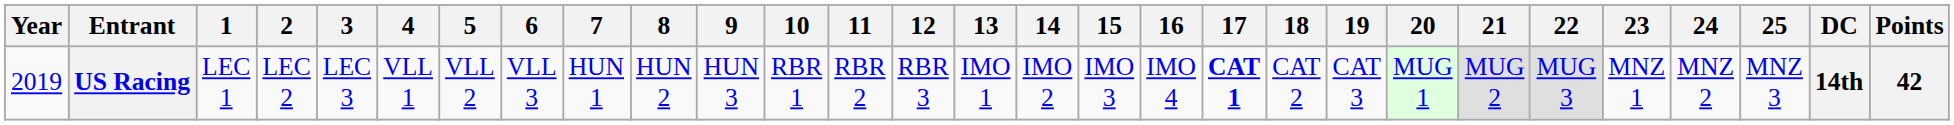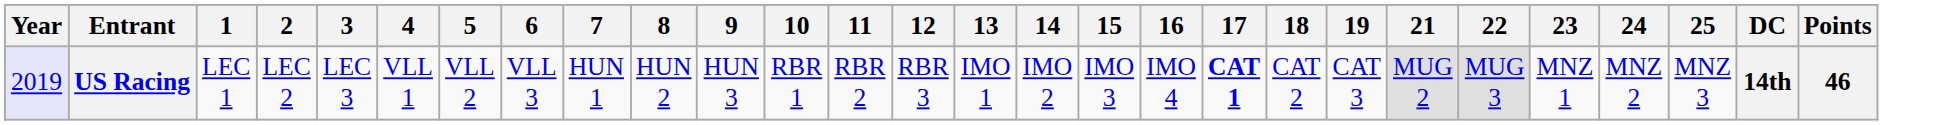 <table class="wikitable" style="text-align:center; font-size:85%">
 <tr>
 <th>Year</th>
 <th>Entrant</th>
 <th>1</th>
 <th>2</th>
 <th>3</th>
 <th>4</th>
 <th>5</th>
 <th>6</th>
 <th>7</th>
 <th>8</th>
 <th>9</th>
 <th>10</th>
 <th>11</th>
 <th>12</th>
 <th>13</th>
 <th>14</th>
 <th>15</th>
 <th>16</th>
 <th>17</th>
 <th>18</th>
 <th>19</th>
-<th>20</th>
 <th>21</th>
 <th>22</th>
 <th>23</th>
 <th>24</th>
 <th>25</th>
 <th>DC</th>
 <th>Points</th>
 </tr>
 <tr>
-<td><a href='#'>2019</a></td>
+<td style="background: lavender;"><a href='#'>2019</a></td>
 <th nowrap><a href='#'>US Racing</a></th>
 <td style="background:#;"><a href='#'>LEC<br>1</a></td>
 <td style="background:#;"><a href='#'>LEC<br>2</a></td>
 <td style="background:#;"><a href='#'>LEC<br>3</a></td>
 <td style="background:#;"><a href='#'>VLL<br>1</a></td>
 <td style="background:#;"><a href='#'>VLL<br>2</a></td>
 <td style="background:#;"><a href='#'>VLL<br>3</a></td>
 <td style="background:#;"><a href='#'>HUN<br>1</a></td>
 <td style="background:#;"><a href='#'>HUN<br>2</a></td>
 <td style="background:#;"><a href='#'>HUN<br>3</a></td>
 <td style="background:#;"><a href='#'>RBR<br>1</a></td>
 <td style="background:#;"><a href='#'>RBR<br>2</a></td>
 <td style="background:#;"><a href='#'>RBR<br>3</a></td>
 <td style="background:#;"><a href='#'>IMO<br>1</a></td>
 <td style="background:#;"><a href='#'>IMO<br>2</a></td>
 <td style="background:#;"><a href='#'>IMO<br>3</a></td>
 <td style="background:#;"><a href='#'>IMO<br>4</a></td>
 <td style="background:#;"><strong><a href='#'>CAT<br>1</a></strong></td>
 <td style="background:#;"><a href='#'>CAT<br>2</a></td>
 <td style="background:#;"><a href='#'>CAT<br>3</a></td>
-<td style="background:#DFFFDF;"><a href='#'>MUG<br>1</a><br></td>
 <td style="background:#DFDFDF;"><a href='#'>MUG<br>2</a><br></td>
 <td style="background:#DFDFDF;"><a href='#'>MUG<br>3</a><br></td>
 <td style="background:#;"><a href='#'>MNZ<br>1</a></td>
 <td style="background:#;"><a href='#'>MNZ<br>2</a></td>
 <td style="background:#;"><a href='#'>MNZ<br>3</a></td>
 <th>14th</th>
-<th>42</th>
+<th>46</th>
 </tr>
 </table>
